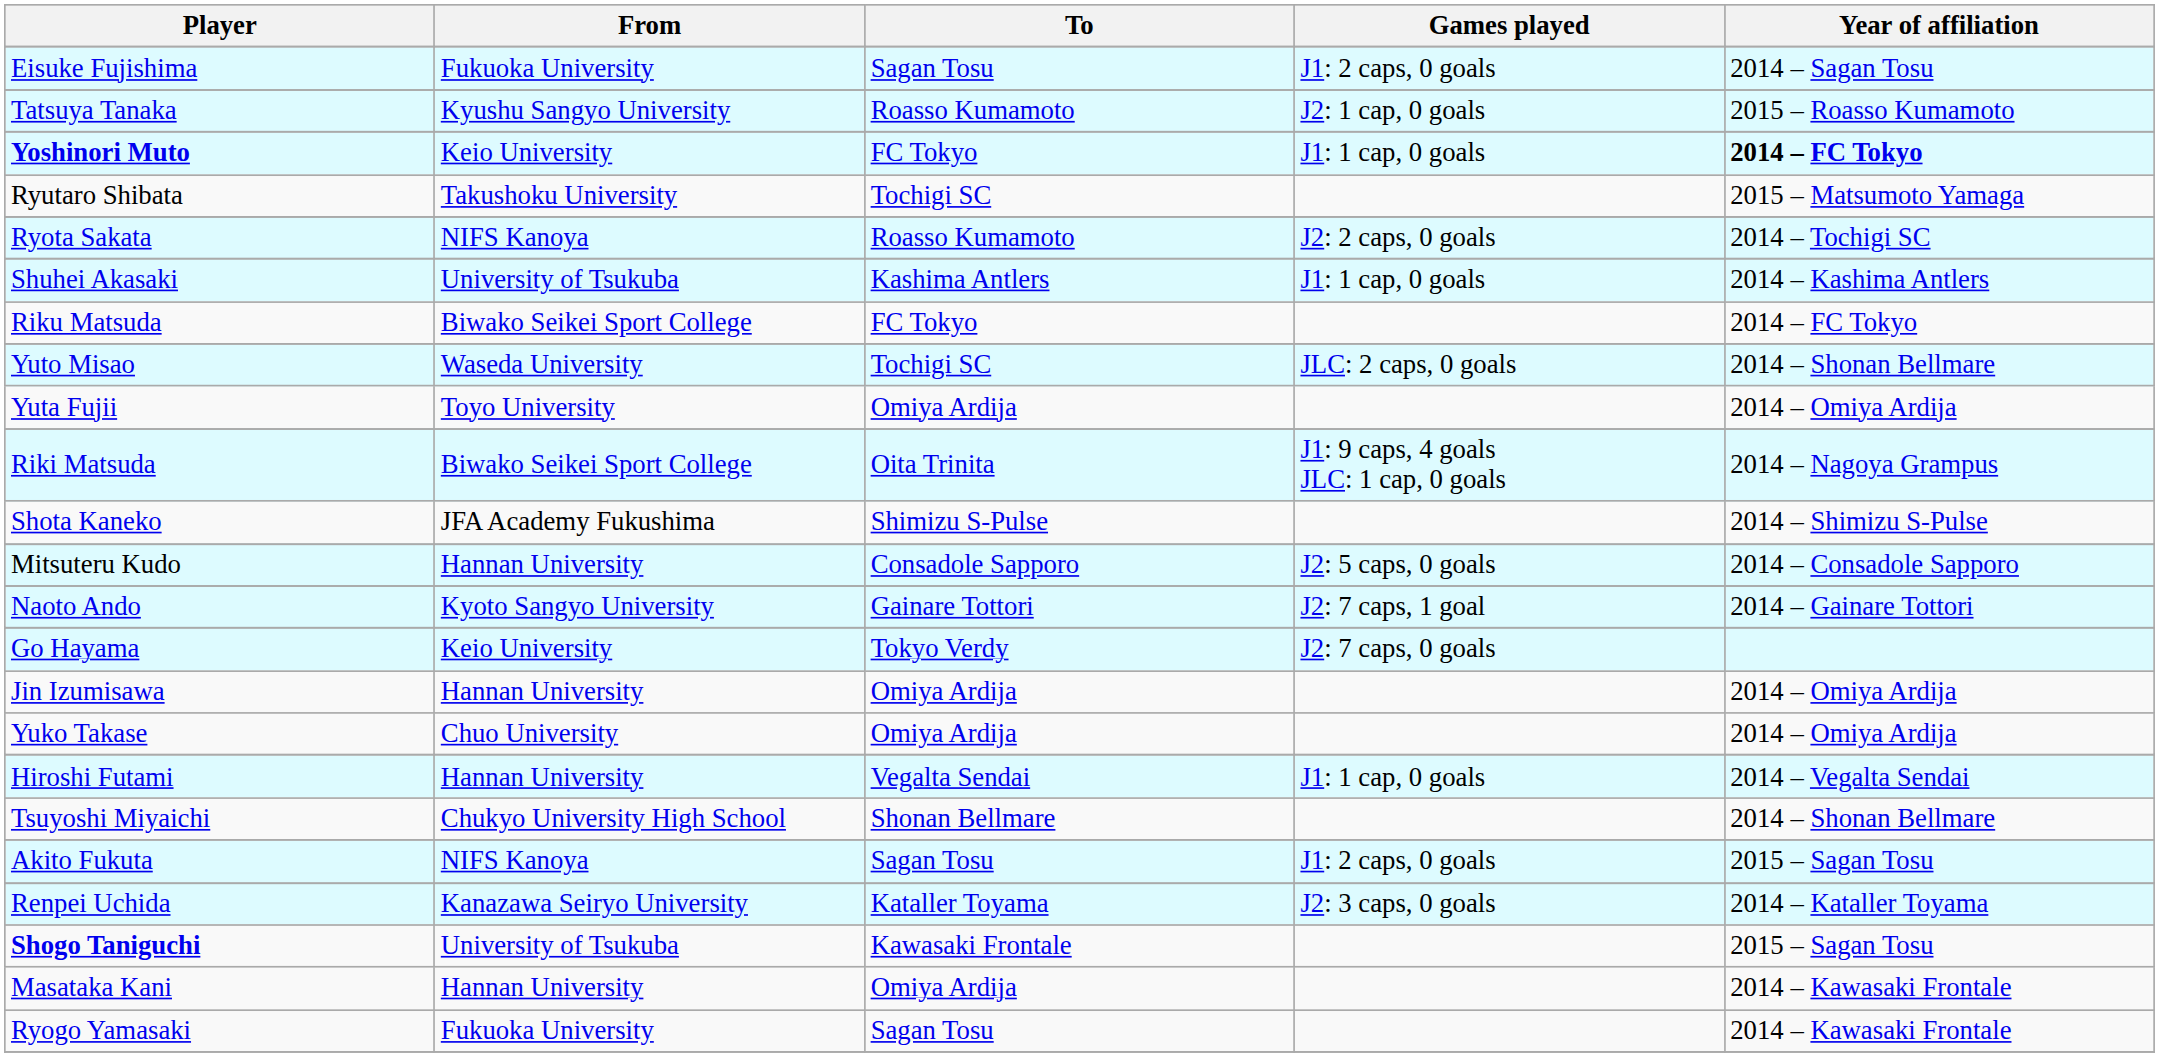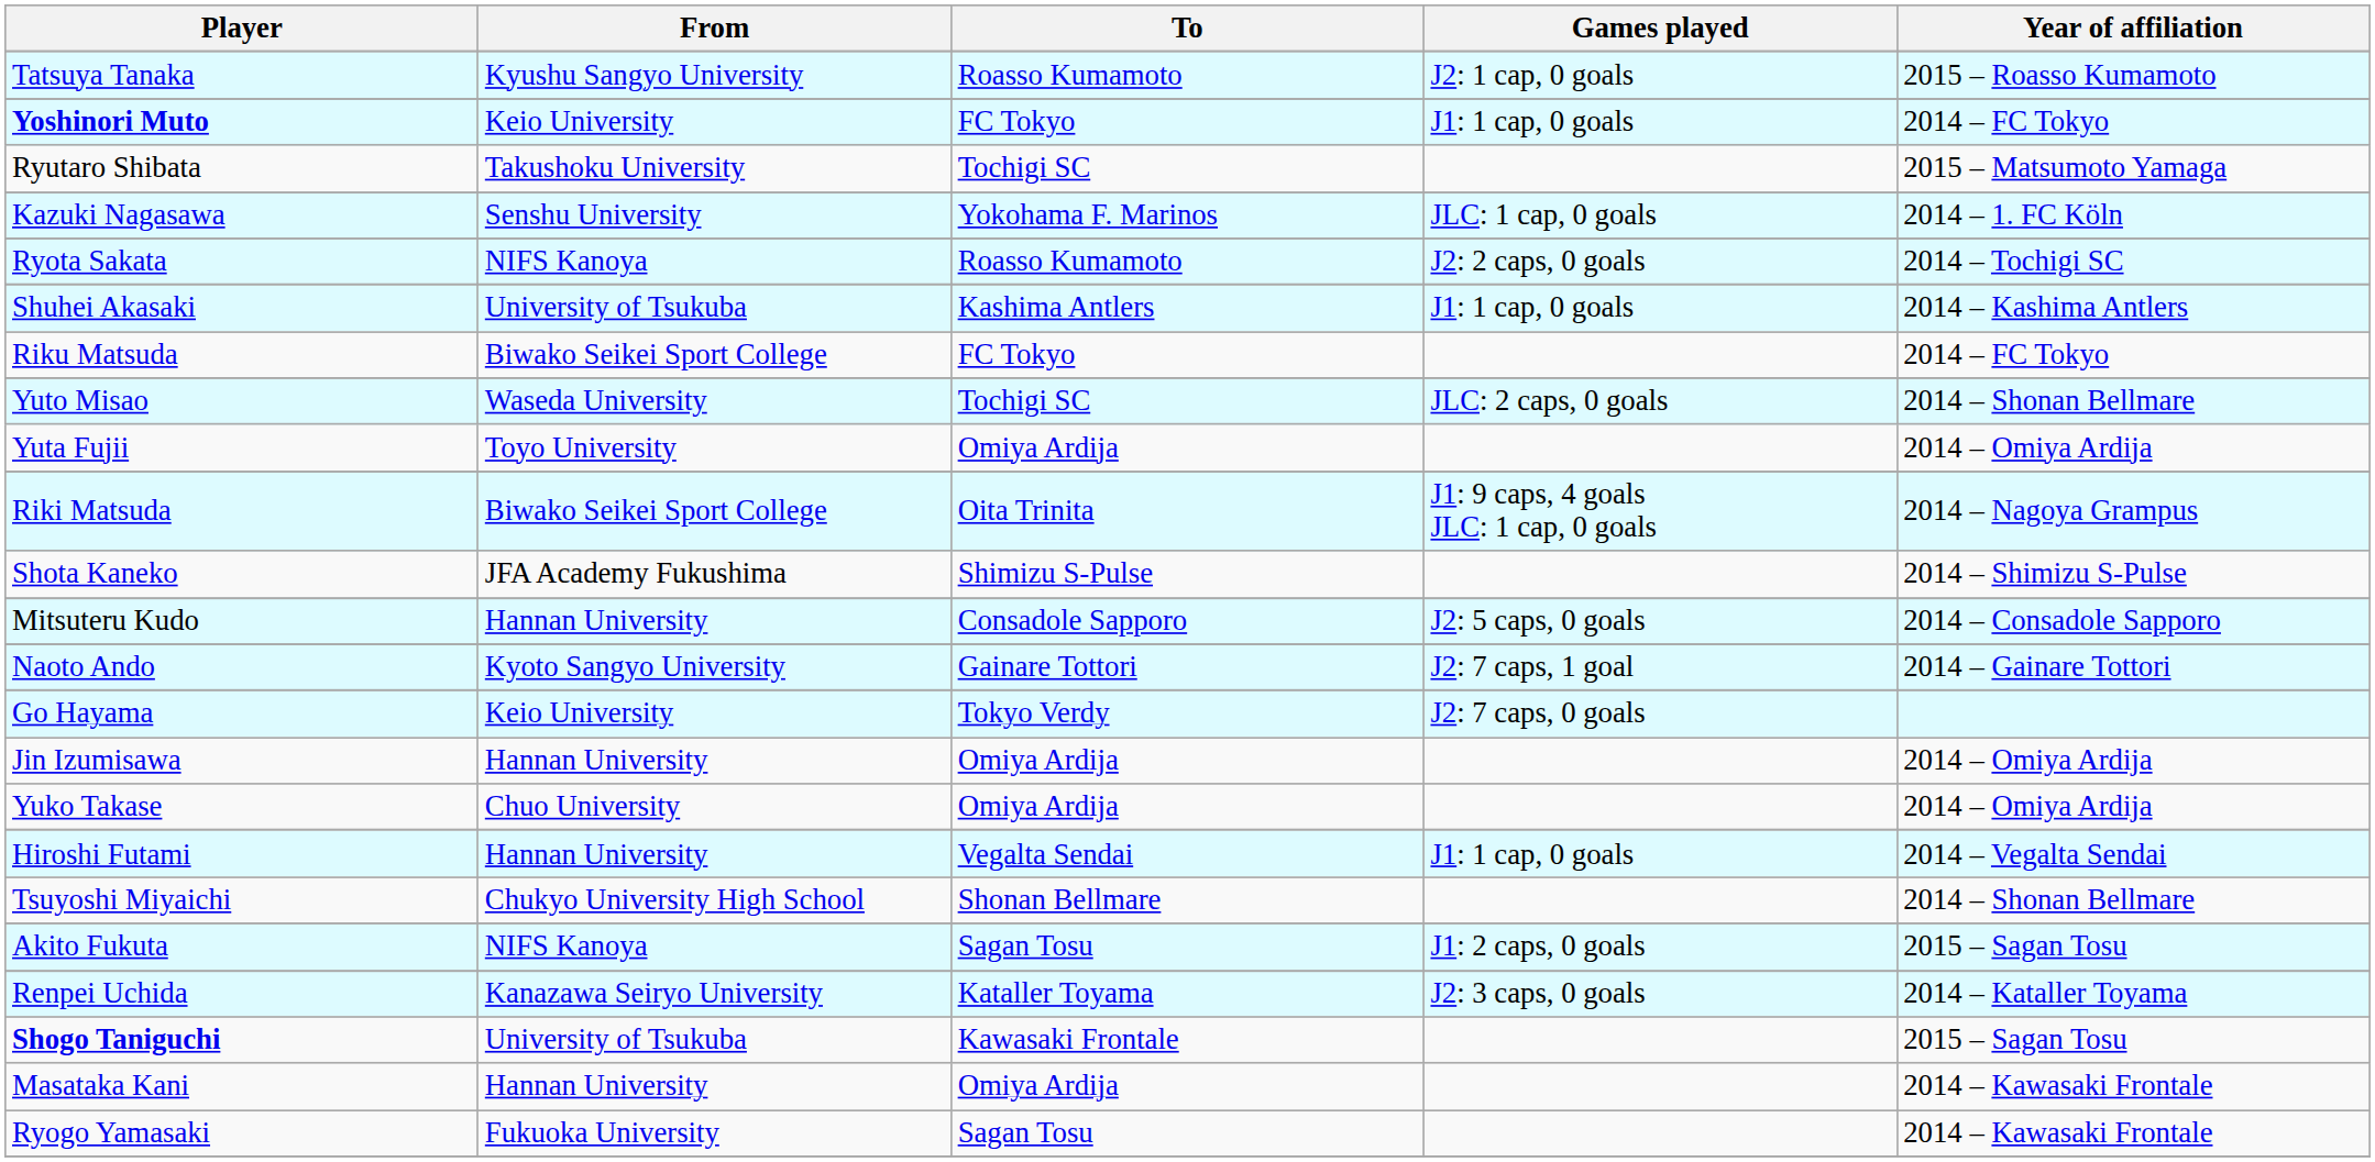 <table class="wikitable sortable mw-collapsible" style="text-align:left;">
 <tr>
 <th width=250px>Player</th>
 <th width=250px>From</th>
 <th width=250px>To</th>
 <th width=250px>Games played</th>
 <th width=250px>Year of affiliation</th>
 </tr>
 <tr>
-</tr>
-<tr style="background:#DDFBFF;">
-<td><a href='#'>Eisuke Fujishima</a></td>
-<td><a href='#'>Fukuoka University</a></td>
-<td><a href='#'>Sagan Tosu</a></td>
-<td><a href='#'>J1</a>: 2 caps, 0 goals</td>
-<td>2014 – <a href='#'>Sagan Tosu</a></td>
 </tr>
 <tr>
 </tr>
 <tr style="background:#DDFBFF;">
 <td><a href='#'>Tatsuya Tanaka</a></td>
 <td><a href='#'>Kyushu Sangyo University</a></td>
 <td><a href='#'>Roasso Kumamoto</a></td>
 <td><a href='#'>J2</a>: 1 cap, 0 goals</td>
 <td>2015 – <a href='#'>Roasso Kumamoto</a></td>
 </tr>
 <tr>
 </tr>
 <tr style="background:#DDFBFF;">
 <td><strong><a href='#'>Yoshinori Muto</a></strong></td>
 <td><a href='#'>Keio University</a></td>
 <td><a href='#'>FC Tokyo</a></td>
 <td><a href='#'>J1</a>: 1 cap, 0 goals</td>
-<td><strong>2014 – <a href='#'>FC Tokyo</a></strong></td>
+<td>2014 – <a href='#'>FC Tokyo</a></td>
 </tr>
 <tr>
 <td>Ryutaro Shibata</td>
 <td><a href='#'>Takushoku University</a></td>
 <td><a href='#'>Tochigi SC</a></td>
 <td></td>
 <td>2015 – <a href='#'>Matsumoto Yamaga</a></td>
 </tr>
 <tr>
+</tr>
+<tr style="background:#DDFBFF;">
+<td><a href='#'>Kazuki Nagasawa</a></td>
+<td><a href='#'>Senshu University</a></td>
+<td><a href='#'>Yokohama F. Marinos</a></td>
+<td><a href='#'>JLC</a>: 1 cap, 0 goals</td>
+<td>2014 – <a href='#'>1. FC Köln</a></td>
 </tr>
 <tr>
 </tr>
 <tr style="background:#DDFBFF;">
 <td><a href='#'>Ryota Sakata</a></td>
 <td><a href='#'>NIFS Kanoya</a></td>
 <td><a href='#'>Roasso Kumamoto</a></td>
 <td><a href='#'>J2</a>: 2 caps, 0 goals</td>
 <td>2014 – <a href='#'>Tochigi SC</a></td>
 </tr>
 <tr>
 </tr>
 <tr style="background:#DDFBFF;">
 <td><a href='#'>Shuhei Akasaki</a></td>
 <td><a href='#'>University of Tsukuba</a></td>
 <td><a href='#'>Kashima Antlers</a></td>
 <td><a href='#'>J1</a>: 1 cap, 0 goals</td>
 <td>2014 – <a href='#'>Kashima Antlers</a></td>
 </tr>
 <tr>
 <td><a href='#'>Riku Matsuda</a></td>
 <td><a href='#'>Biwako Seikei Sport College</a></td>
 <td><a href='#'>FC Tokyo</a></td>
 <td></td>
 <td>2014 – <a href='#'>FC Tokyo</a></td>
 </tr>
 <tr>
 </tr>
 <tr style="background:#DDFBFF;">
 <td><a href='#'>Yuto Misao</a></td>
 <td><a href='#'>Waseda University</a></td>
 <td><a href='#'>Tochigi SC</a></td>
 <td><a href='#'>JLC</a>: 2 caps, 0 goals</td>
 <td>2014 – <a href='#'>Shonan Bellmare</a></td>
 </tr>
 <tr>
 <td><a href='#'>Yuta Fujii</a></td>
 <td><a href='#'>Toyo University</a></td>
 <td><a href='#'>Omiya Ardija</a></td>
 <td></td>
 <td>2014 – <a href='#'>Omiya Ardija</a></td>
 </tr>
 <tr>
 </tr>
 <tr style="background:#DDFBFF;">
 <td><a href='#'>Riki Matsuda</a></td>
 <td><a href='#'>Biwako Seikei Sport College</a></td>
 <td><a href='#'>Oita Trinita</a></td>
 <td><a href='#'>J1</a>: 9 caps, 4 goals <br> <a href='#'>JLC</a>: 1 cap, 0 goals</td>
 <td>2014 – <a href='#'>Nagoya Grampus</a></td>
 </tr>
 <tr>
 <td><a href='#'>Shota Kaneko</a></td>
 <td>JFA Academy Fukushima</td>
 <td><a href='#'>Shimizu S-Pulse</a></td>
 <td></td>
 <td>2014 – <a href='#'>Shimizu S-Pulse</a></td>
 </tr>
 <tr>
 </tr>
 <tr style="background:#DDFBFF;">
 <td>Mitsuteru Kudo</td>
 <td><a href='#'>Hannan University</a></td>
 <td><a href='#'>Consadole Sapporo</a></td>
 <td><a href='#'>J2</a>: 5 caps, 0 goals</td>
 <td>2014 – <a href='#'>Consadole Sapporo</a></td>
 </tr>
 <tr>
 </tr>
 <tr style="background:#DDFBFF;">
 <td><a href='#'>Naoto Ando</a></td>
 <td><a href='#'>Kyoto Sangyo University</a></td>
 <td><a href='#'>Gainare Tottori</a></td>
 <td><a href='#'>J2</a>: 7 caps, 1 goal</td>
 <td>2014 – <a href='#'>Gainare Tottori</a></td>
 </tr>
 <tr>
 </tr>
 <tr style="background:#DDFBFF;">
 <td><a href='#'>Go Hayama</a></td>
 <td><a href='#'>Keio University</a></td>
 <td><a href='#'>Tokyo Verdy</a></td>
 <td><a href='#'>J2</a>: 7 caps, 0 goals</td>
 <td></td>
 </tr>
 <tr>
 <td><a href='#'>Jin Izumisawa</a></td>
 <td><a href='#'>Hannan University</a></td>
 <td><a href='#'>Omiya Ardija</a></td>
 <td></td>
 <td>2014 – <a href='#'>Omiya Ardija</a></td>
 </tr>
 <tr>
 <td><a href='#'>Yuko Takase</a></td>
 <td><a href='#'>Chuo University</a></td>
 <td><a href='#'>Omiya Ardija</a></td>
 <td></td>
 <td>2014 – <a href='#'>Omiya Ardija</a></td>
 </tr>
 <tr>
 </tr>
 <tr style="background:#DDFBFF;">
 <td><a href='#'>Hiroshi Futami</a></td>
 <td><a href='#'>Hannan University</a></td>
 <td><a href='#'>Vegalta Sendai</a></td>
 <td><a href='#'>J1</a>: 1 cap, 0 goals</td>
 <td>2014 – <a href='#'>Vegalta Sendai</a></td>
 </tr>
 <tr>
 <td><a href='#'>Tsuyoshi Miyaichi</a></td>
 <td><a href='#'>Chukyo University High School</a></td>
 <td><a href='#'>Shonan Bellmare</a></td>
 <td></td>
 <td>2014 – <a href='#'>Shonan Bellmare</a></td>
 </tr>
 <tr>
 </tr>
 <tr style="background:#DDFBFF;">
 <td><a href='#'>Akito Fukuta</a></td>
 <td><a href='#'>NIFS Kanoya</a></td>
 <td><a href='#'>Sagan Tosu</a></td>
 <td><a href='#'>J1</a>: 2 caps, 0 goals</td>
 <td>2015 – <a href='#'>Sagan Tosu</a></td>
 </tr>
 <tr>
 </tr>
 <tr style="background:#DDFBFF;">
 <td><a href='#'>Renpei Uchida</a></td>
 <td><a href='#'>Kanazawa Seiryo University</a></td>
 <td><a href='#'>Kataller Toyama</a></td>
 <td><a href='#'>J2</a>: 3 caps, 0 goals</td>
 <td>2014 – <a href='#'>Kataller Toyama</a></td>
 </tr>
 <tr>
 <td><strong><a href='#'>Shogo Taniguchi</a></strong></td>
 <td><a href='#'>University of Tsukuba</a></td>
 <td><a href='#'>Kawasaki Frontale</a></td>
 <td></td>
 <td>2015 – <a href='#'>Sagan Tosu</a></td>
 </tr>
 <tr>
 <td><a href='#'>Masataka Kani</a></td>
 <td><a href='#'>Hannan University</a></td>
 <td><a href='#'>Omiya Ardija</a></td>
 <td></td>
 <td>2014 – <a href='#'>Kawasaki Frontale</a></td>
 </tr>
 <tr>
 <td><a href='#'>Ryogo Yamasaki</a></td>
 <td><a href='#'>Fukuoka University</a></td>
 <td><a href='#'>Sagan Tosu</a></td>
 <td></td>
 <td>2014 – <a href='#'>Kawasaki Frontale</a></td>
 </tr>
 <tr>
 </tr>
 </table>
